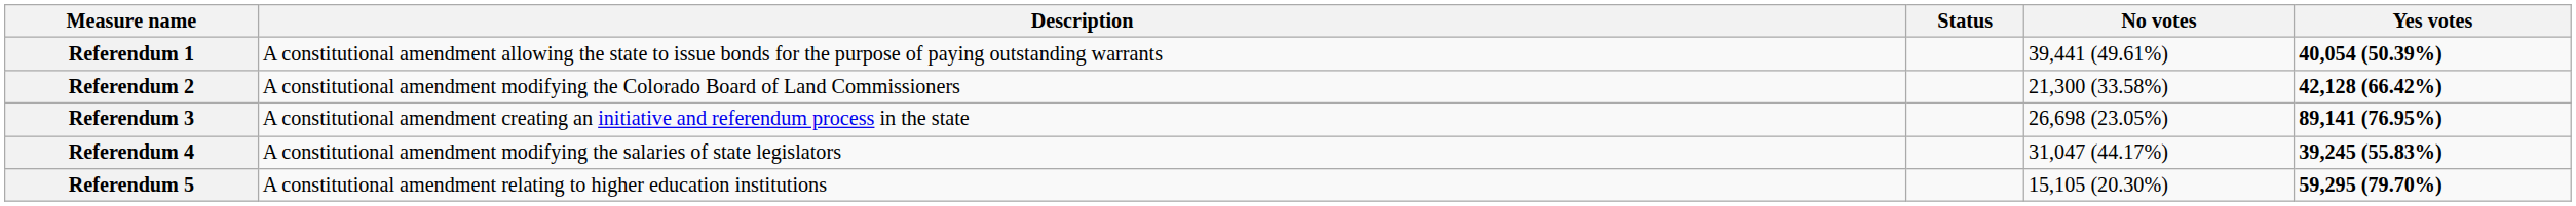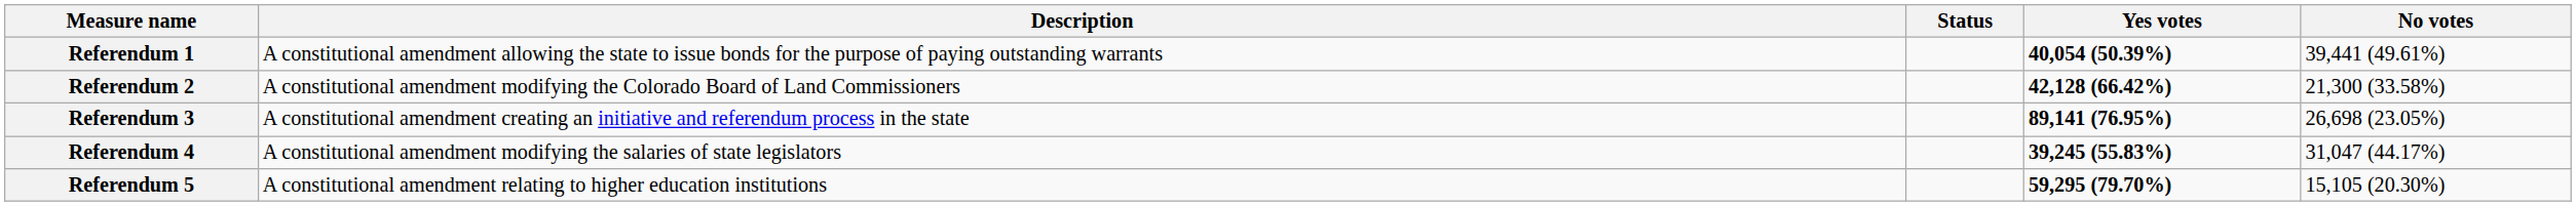 <table class="wikitable sortable plainrowheaders" style="width:100%">
 <tr>
 <th scope="col">Measure name</th>
 <th class="unsortable" scope="col">Description</th>
 <th scope="col">Status</th>
+<th scope="col">Yes votes</th>
 <th scope="col">No votes</th>
-<th scope="col">Yes votes</th>
 </tr>
 <tr>
 <th scope="row">Referendum 1</th>
 <td>A constitutional amendment allowing the state to issue bonds for the purpose of paying outstanding warrants</td>
 <td></td>
+<td><strong>40,054 (50.39%)</strong></td>
 <td>39,441 (49.61%)</td>
-<td><strong>40,054 (50.39%)</strong></td>
 </tr>
 <tr>
 <th scope="row">Referendum 2</th>
 <td>A constitutional amendment modifying the Colorado Board of Land Commissioners</td>
 <td></td>
+<td><strong>42,128 (66.42%)</strong></td>
 <td>21,300 (33.58%)</td>
-<td><strong>42,128 (66.42%)</strong></td>
 </tr>
 <tr>
 <th scope="row">Referendum 3</th>
 <td>A constitutional amendment creating an <a href='#'>initiative and referendum process</a> in the state</td>
 <td></td>
+<td><strong>89,141 (76.95%)</strong></td>
 <td>26,698 (23.05%)</td>
-<td><strong>89,141 (76.95%)</strong></td>
 </tr>
 <tr>
 <th scope="row">Referendum 4</th>
 <td>A constitutional amendment modifying the salaries of state legislators</td>
 <td></td>
+<td><strong>39,245 (55.83%)</strong></td>
 <td>31,047 (44.17%)</td>
-<td><strong>39,245 (55.83%)</strong></td>
 </tr>
 <tr>
 <th scope="row">Referendum 5</th>
 <td>A constitutional amendment relating to higher education institutions</td>
 <td></td>
+<td><strong>59,295 (79.70%)</strong></td>
 <td>15,105 (20.30%)</td>
-<td><strong>59,295 (79.70%)</strong></td>
 </tr>
 </table>
